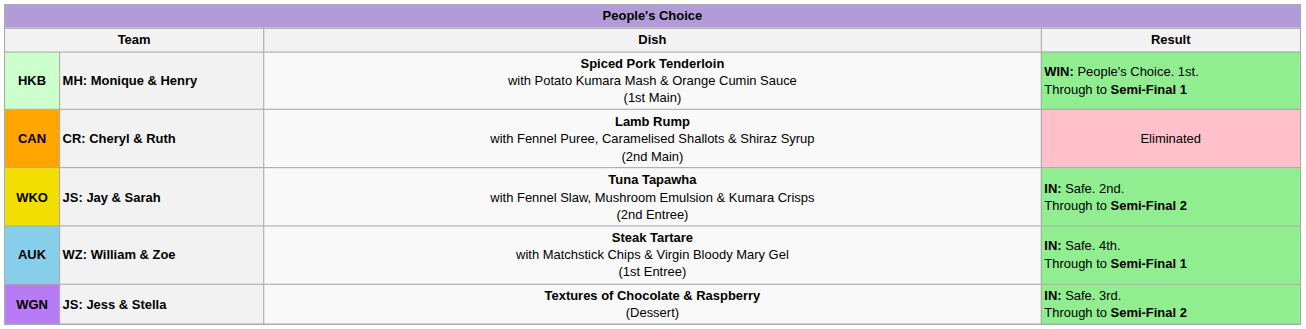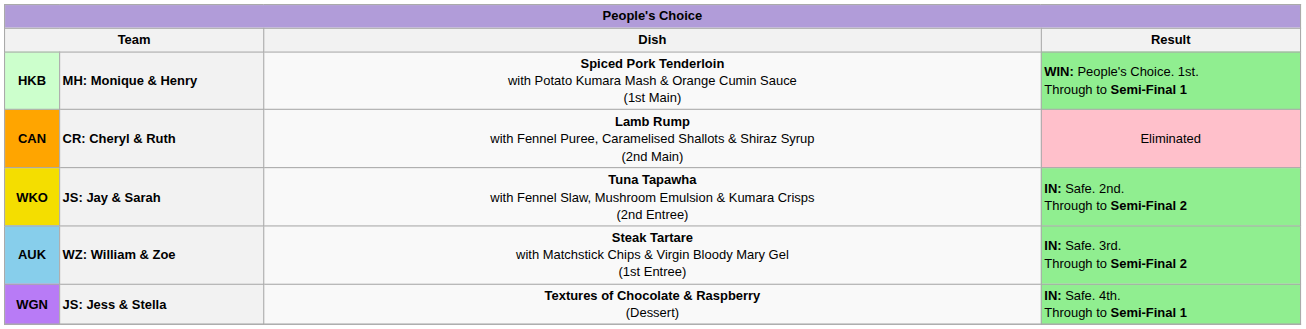 <table class="wikitable" style="text-align: center; font-size: 9pt; line-height:16px; width:95%">
 <tr>
 <th colspan="5" style="background:#b19cd9; ">People's Choice</th>
 </tr>
 <tr>
 <th style="width:20%;" colspan="2">Team</th>
 <th style="width:60%;" colspan="2">Dish</th>
 <th style="width:20%;">Result</th>
 </tr>
 <tr>
 <td scope="row" align="center" style="background:#CCFFCC; "><strong>HKB</strong></td>
 <th scope="row" style="text-align:left;">MH: Monique & Henry</th>
 <td colspan="2" style="text-align:center;"><strong>Spiced Pork Tenderloin</strong><br>with Potato Kumara Mash & Orange Cumin Sauce<br>(1st Main)</td>
 <td scope="row" style="text-align:left;" bgcolor="lightgreen"><strong>WIN:</strong> People's Choice. 1st.<br>Through to <strong>Semi-Final 1</strong></td>
 </tr>
 <tr>
 <td scope="row" align="center" style="background:orange; "><strong>CAN</strong></td>
 <th scope="row" style="text-align:left;">CR: Cheryl & Ruth</th>
 <td colspan="2" style="text-align:center;"><strong>Lamb Rump</strong><br>with Fennel Puree, Caramelised Shallots & Shiraz Syrup<br>(2nd Main)</td>
 <td scope="row" style="text-align:center;" bgcolor="pink">Eliminated</td>
 </tr>
 <tr>
 <td scope="row" align="center" style="background:#F4DE00; "><strong>WKO</strong></td>
 <th scope="row" style="text-align:left;">JS: Jay & Sarah</th>
 <td colspan="2" style="text-align:center;"><strong>Tuna Tapawha</strong><br>with Fennel Slaw, Mushroom Emulsion & Kumara Crisps<br>(2nd Entree)</td>
 <td scope="row" style="text-align:left;" bgcolor="lightgreen"><strong>IN:</strong> Safe. 2nd.<br>Through to <strong>Semi-Final 2</strong></td>
 </tr>
 <tr>
 <td scope="row" align="center" style="background-color:skyblue; "><strong>AUK</strong></td>
 <th scope="row" style="text-align:left;">WZ: William & Zoe</th>
 <td colspan="2" style="text-align:center;"><strong>Steak Tartare</strong><br>with Matchstick Chips & Virgin Bloody Mary Gel<br>(1st Entree)</td>
-<td scope="row" style="text-align:left;" bgcolor="lightgreen"><strong>IN:</strong> Safe. 4th.<br>Through to <strong>Semi-Final 1</strong></td>
+<td scope="row" style="text-align:left;" bgcolor="lightgreen"><strong>IN:</strong> Safe. 3rd.<br>Through to <strong>Semi-Final 2</strong></td>
 </tr>
 <tr>
 <td scope="row" align="center" style="background:#B87BF6; "><strong>WGN</strong></td>
 <th scope="row" style="text-align:left;">JS: Jess & Stella</th>
 <td colspan="2" style="text-align:center;"><strong>Textures of Chocolate & Raspberry</strong><br>(Dessert)</td>
-<td scope="row" style="text-align:left;" bgcolor="lightgreen"><strong>IN:</strong> Safe. 3rd.<br>Through to <strong>Semi-Final 2</strong></td>
+<td scope="row" style="text-align:left;" bgcolor="lightgreen"><strong>IN:</strong> Safe. 4th.<br>Through to <strong>Semi-Final 1</strong></td>
 </tr>
 <tr>
 </tr>
 </table>
